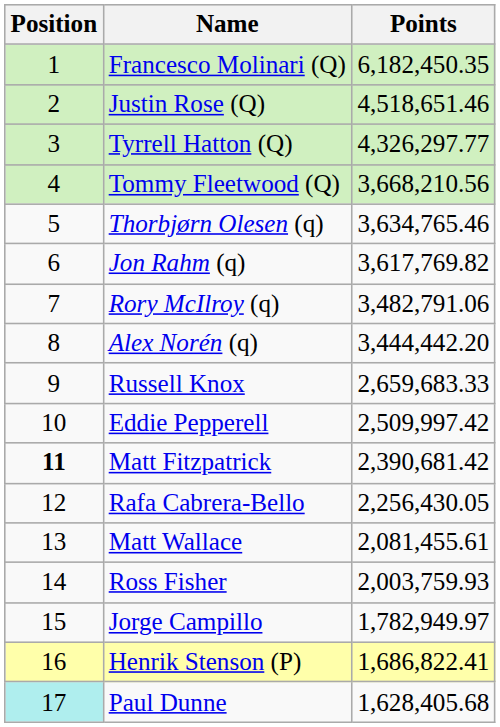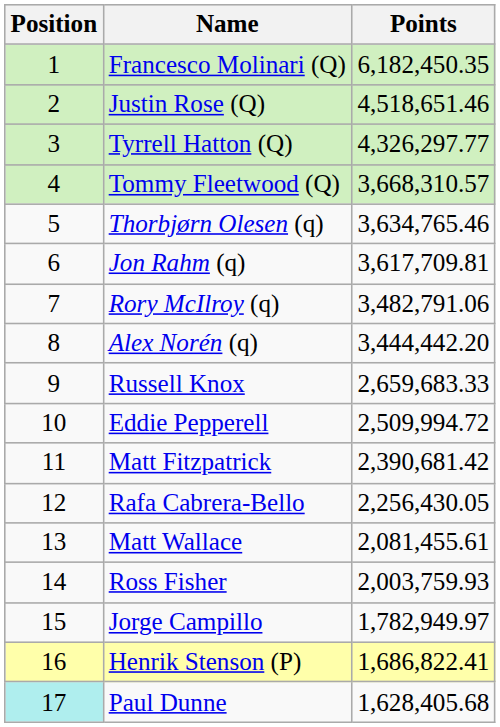 <table class="wikitable">
 <tr>
 <th>Position</th>
 <th>Name</th>
 <th>Points</th>
 </tr>
 <tr style="background:#d0f0c0;">
 <td align=center>1</td>
 <td><a href='#'>Francesco Molinari</a> (Q)</td>
 <td align=right>6,182,450.35</td>
 </tr>
 <tr style="background:#d0f0c0;">
 <td align=center>2</td>
 <td><a href='#'>Justin Rose</a> (Q)</td>
 <td align=right>4,518,651.46</td>
 </tr>
 <tr style="background:#d0f0c0;">
 <td align=center>3</td>
 <td><a href='#'>Tyrrell Hatton</a> (Q)</td>
 <td align=right>4,326,297.77</td>
 </tr>
 <tr style="background:#d0f0c0;">
 <td align=center>4</td>
 <td><a href='#'>Tommy Fleetwood</a> (Q)</td>
-<td align=right>3,668,210.56</td>
+<td align=right>3,668,310.57</td>
 </tr>
 <tr>
 <td align=center>5</td>
 <td><em><a href='#'>Thorbjørn Olesen</a></em> (q)</td>
 <td align=right>3,634,765.46</td>
 </tr>
 <tr>
 <td align=center>6</td>
 <td><em><a href='#'>Jon Rahm</a></em> (q)</td>
-<td align=right>3,617,769.82</td>
+<td align=right>3,617,709.81</td>
 </tr>
 <tr>
 <td align=center>7</td>
 <td><em><a href='#'>Rory McIlroy</a></em> (q)</td>
 <td align=right>3,482,791.06</td>
 </tr>
 <tr>
 <td align=center>8</td>
 <td><em><a href='#'>Alex Norén</a></em> (q)</td>
 <td align=right>3,444,442.20</td>
 </tr>
 <tr>
 <td align=center>9</td>
 <td><a href='#'>Russell Knox</a></td>
 <td align=right>2,659,683.33</td>
 </tr>
 <tr>
 <td align=center>10</td>
 <td><a href='#'>Eddie Pepperell</a></td>
-<td align=right>2,509,997.42</td>
+<td align=right>2,509,994.72</td>
 </tr>
 <tr>
-<td align=center><strong>11</strong></td>
+<td align=center>11</td>
 <td><a href='#'>Matt Fitzpatrick</a></td>
 <td align=right>2,390,681.42</td>
 </tr>
 <tr>
 <td align=center>12</td>
 <td><a href='#'>Rafa Cabrera-Bello</a></td>
 <td align=right>2,256,430.05</td>
 </tr>
 <tr>
 <td align=center>13</td>
 <td><a href='#'>Matt Wallace</a></td>
 <td align=right>2,081,455.61</td>
 </tr>
 <tr>
 <td align=center>14</td>
 <td><a href='#'>Ross Fisher</a></td>
 <td align=right>2,003,759.93</td>
 </tr>
 <tr>
 <td align=center>15</td>
 <td><a href='#'>Jorge Campillo</a></td>
 <td align=right>1,782,949.97</td>
 </tr>
 <tr style="background:#ffa;">
 <td align=center>16</td>
 <td><a href='#'>Henrik Stenson</a> (P)</td>
 <td align=right>1,686,822.41</td>
 </tr>
 <tr>
 <td align=center style="background: paleturquoise;">17</td>
 <td><a href='#'>Paul Dunne</a></td>
 <td align=right>1,628,405.68</td>
 </tr>
 </table>
